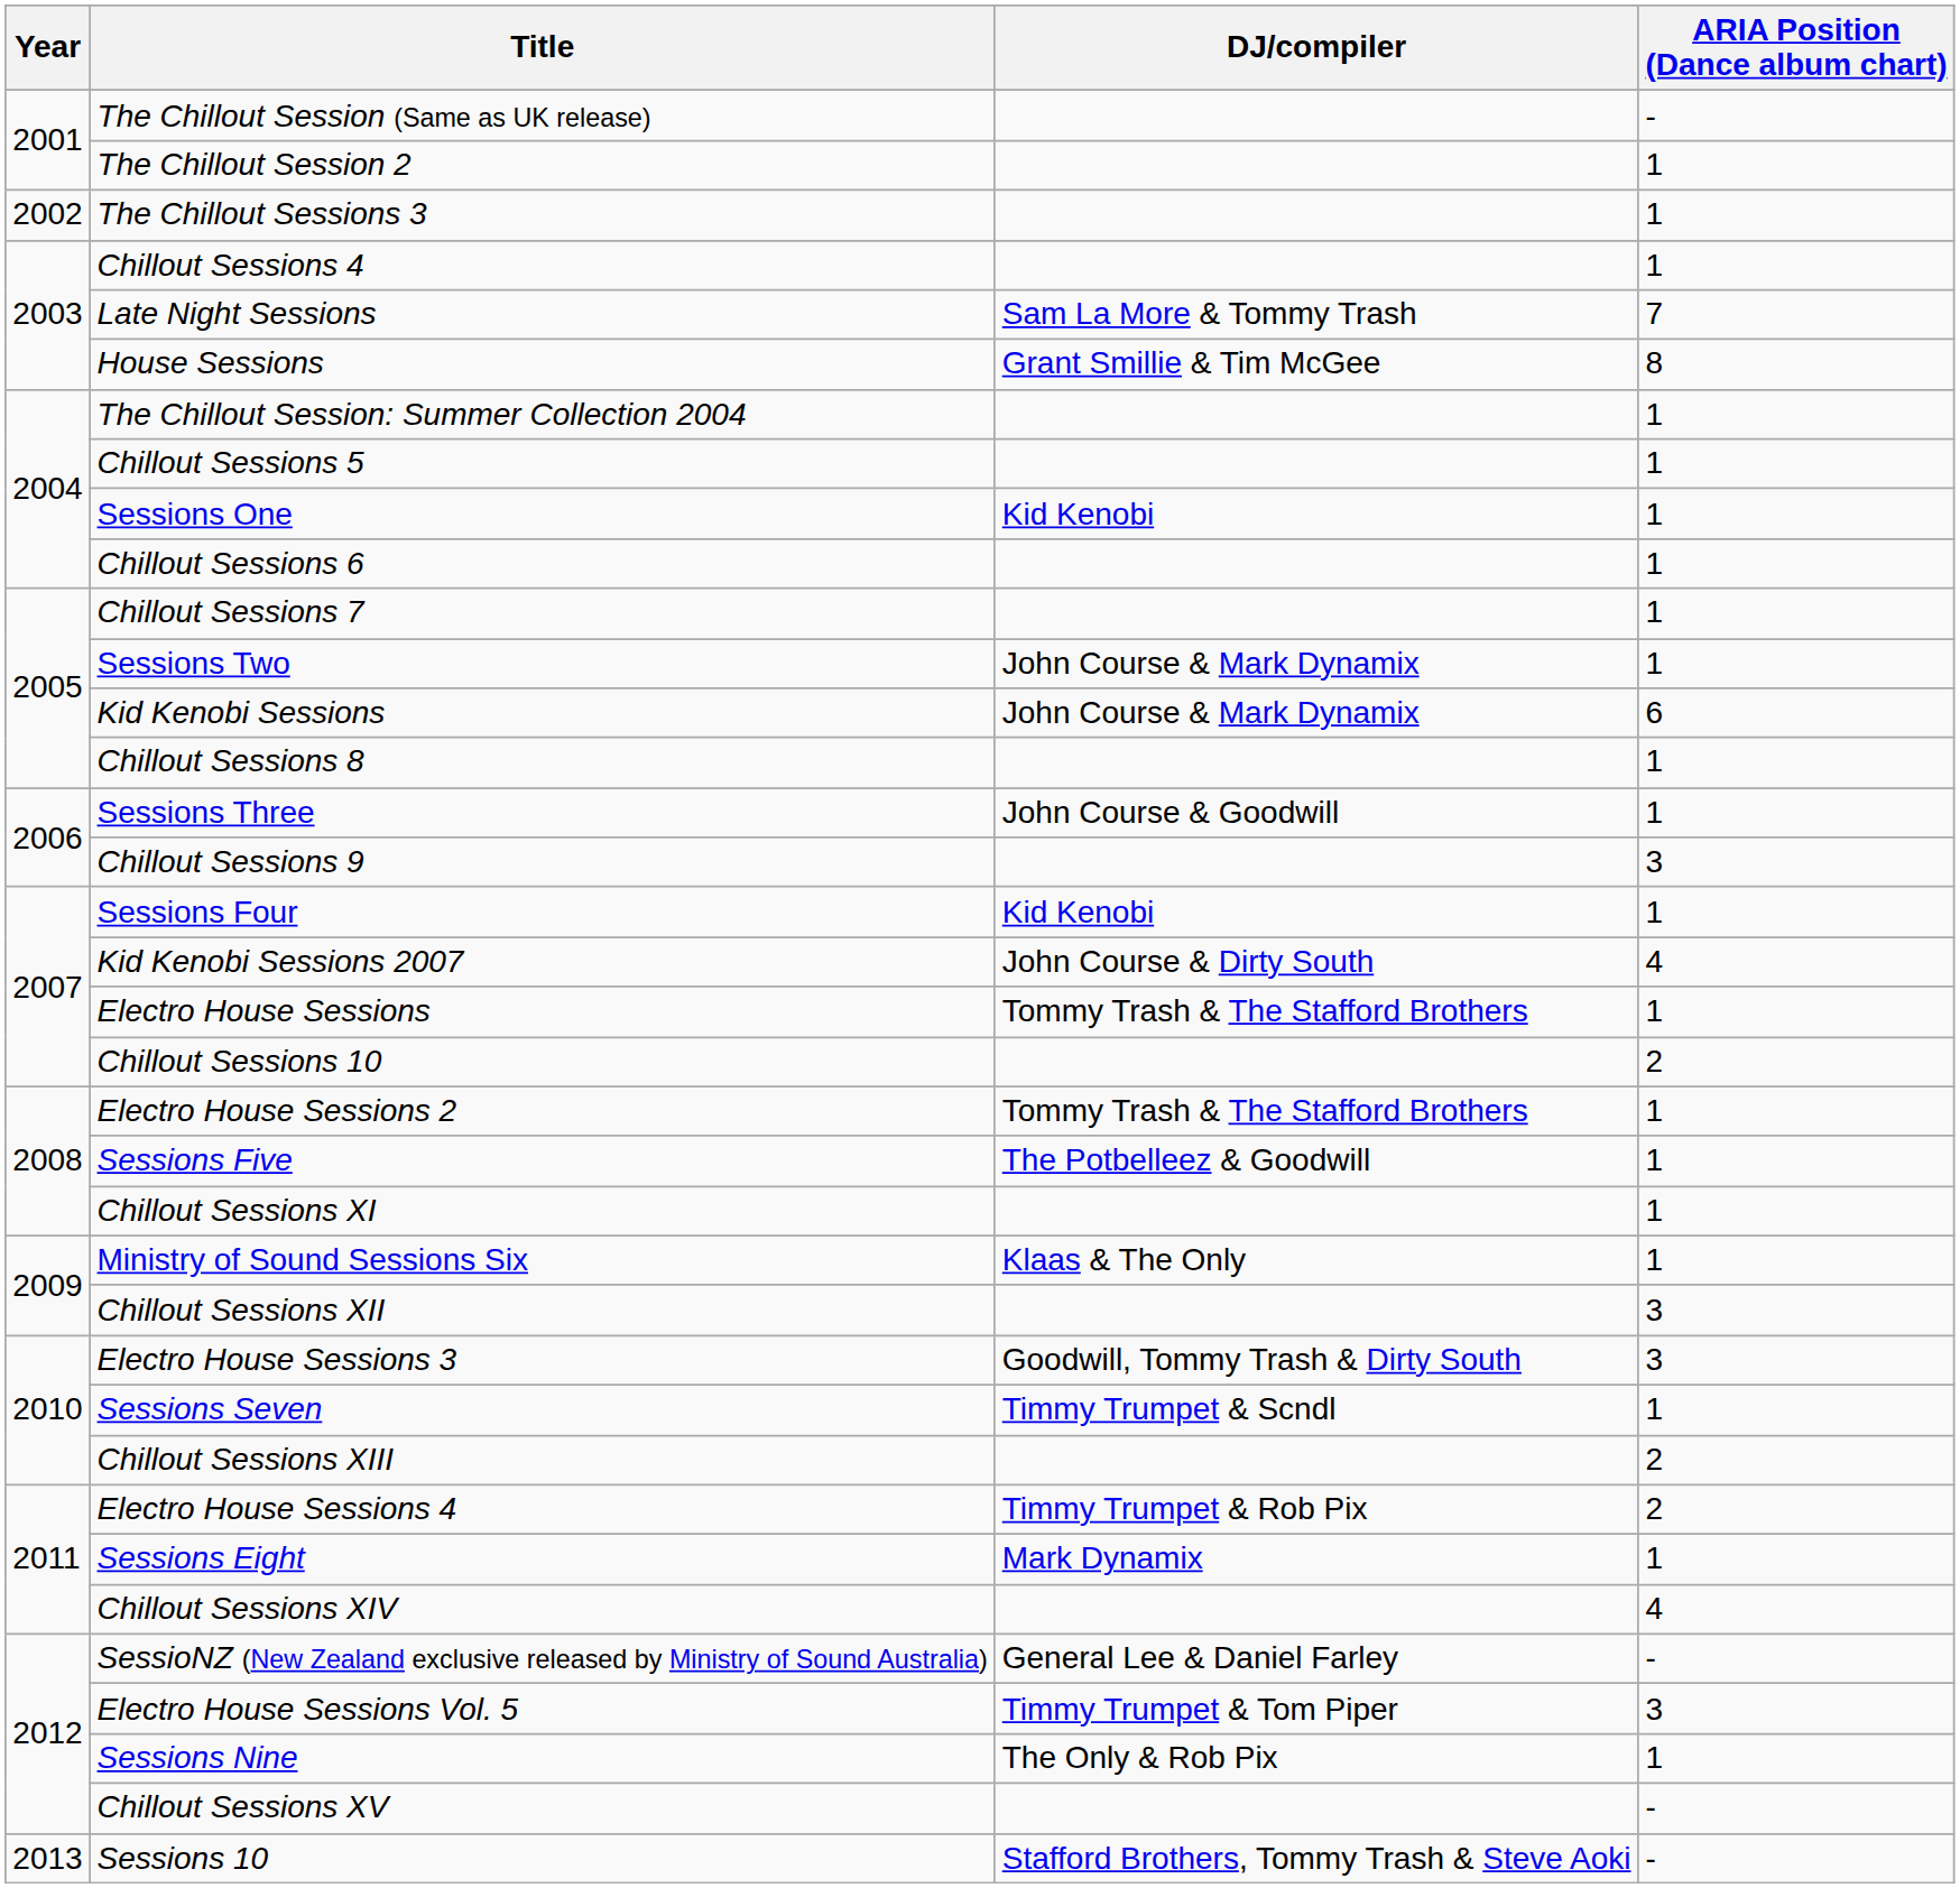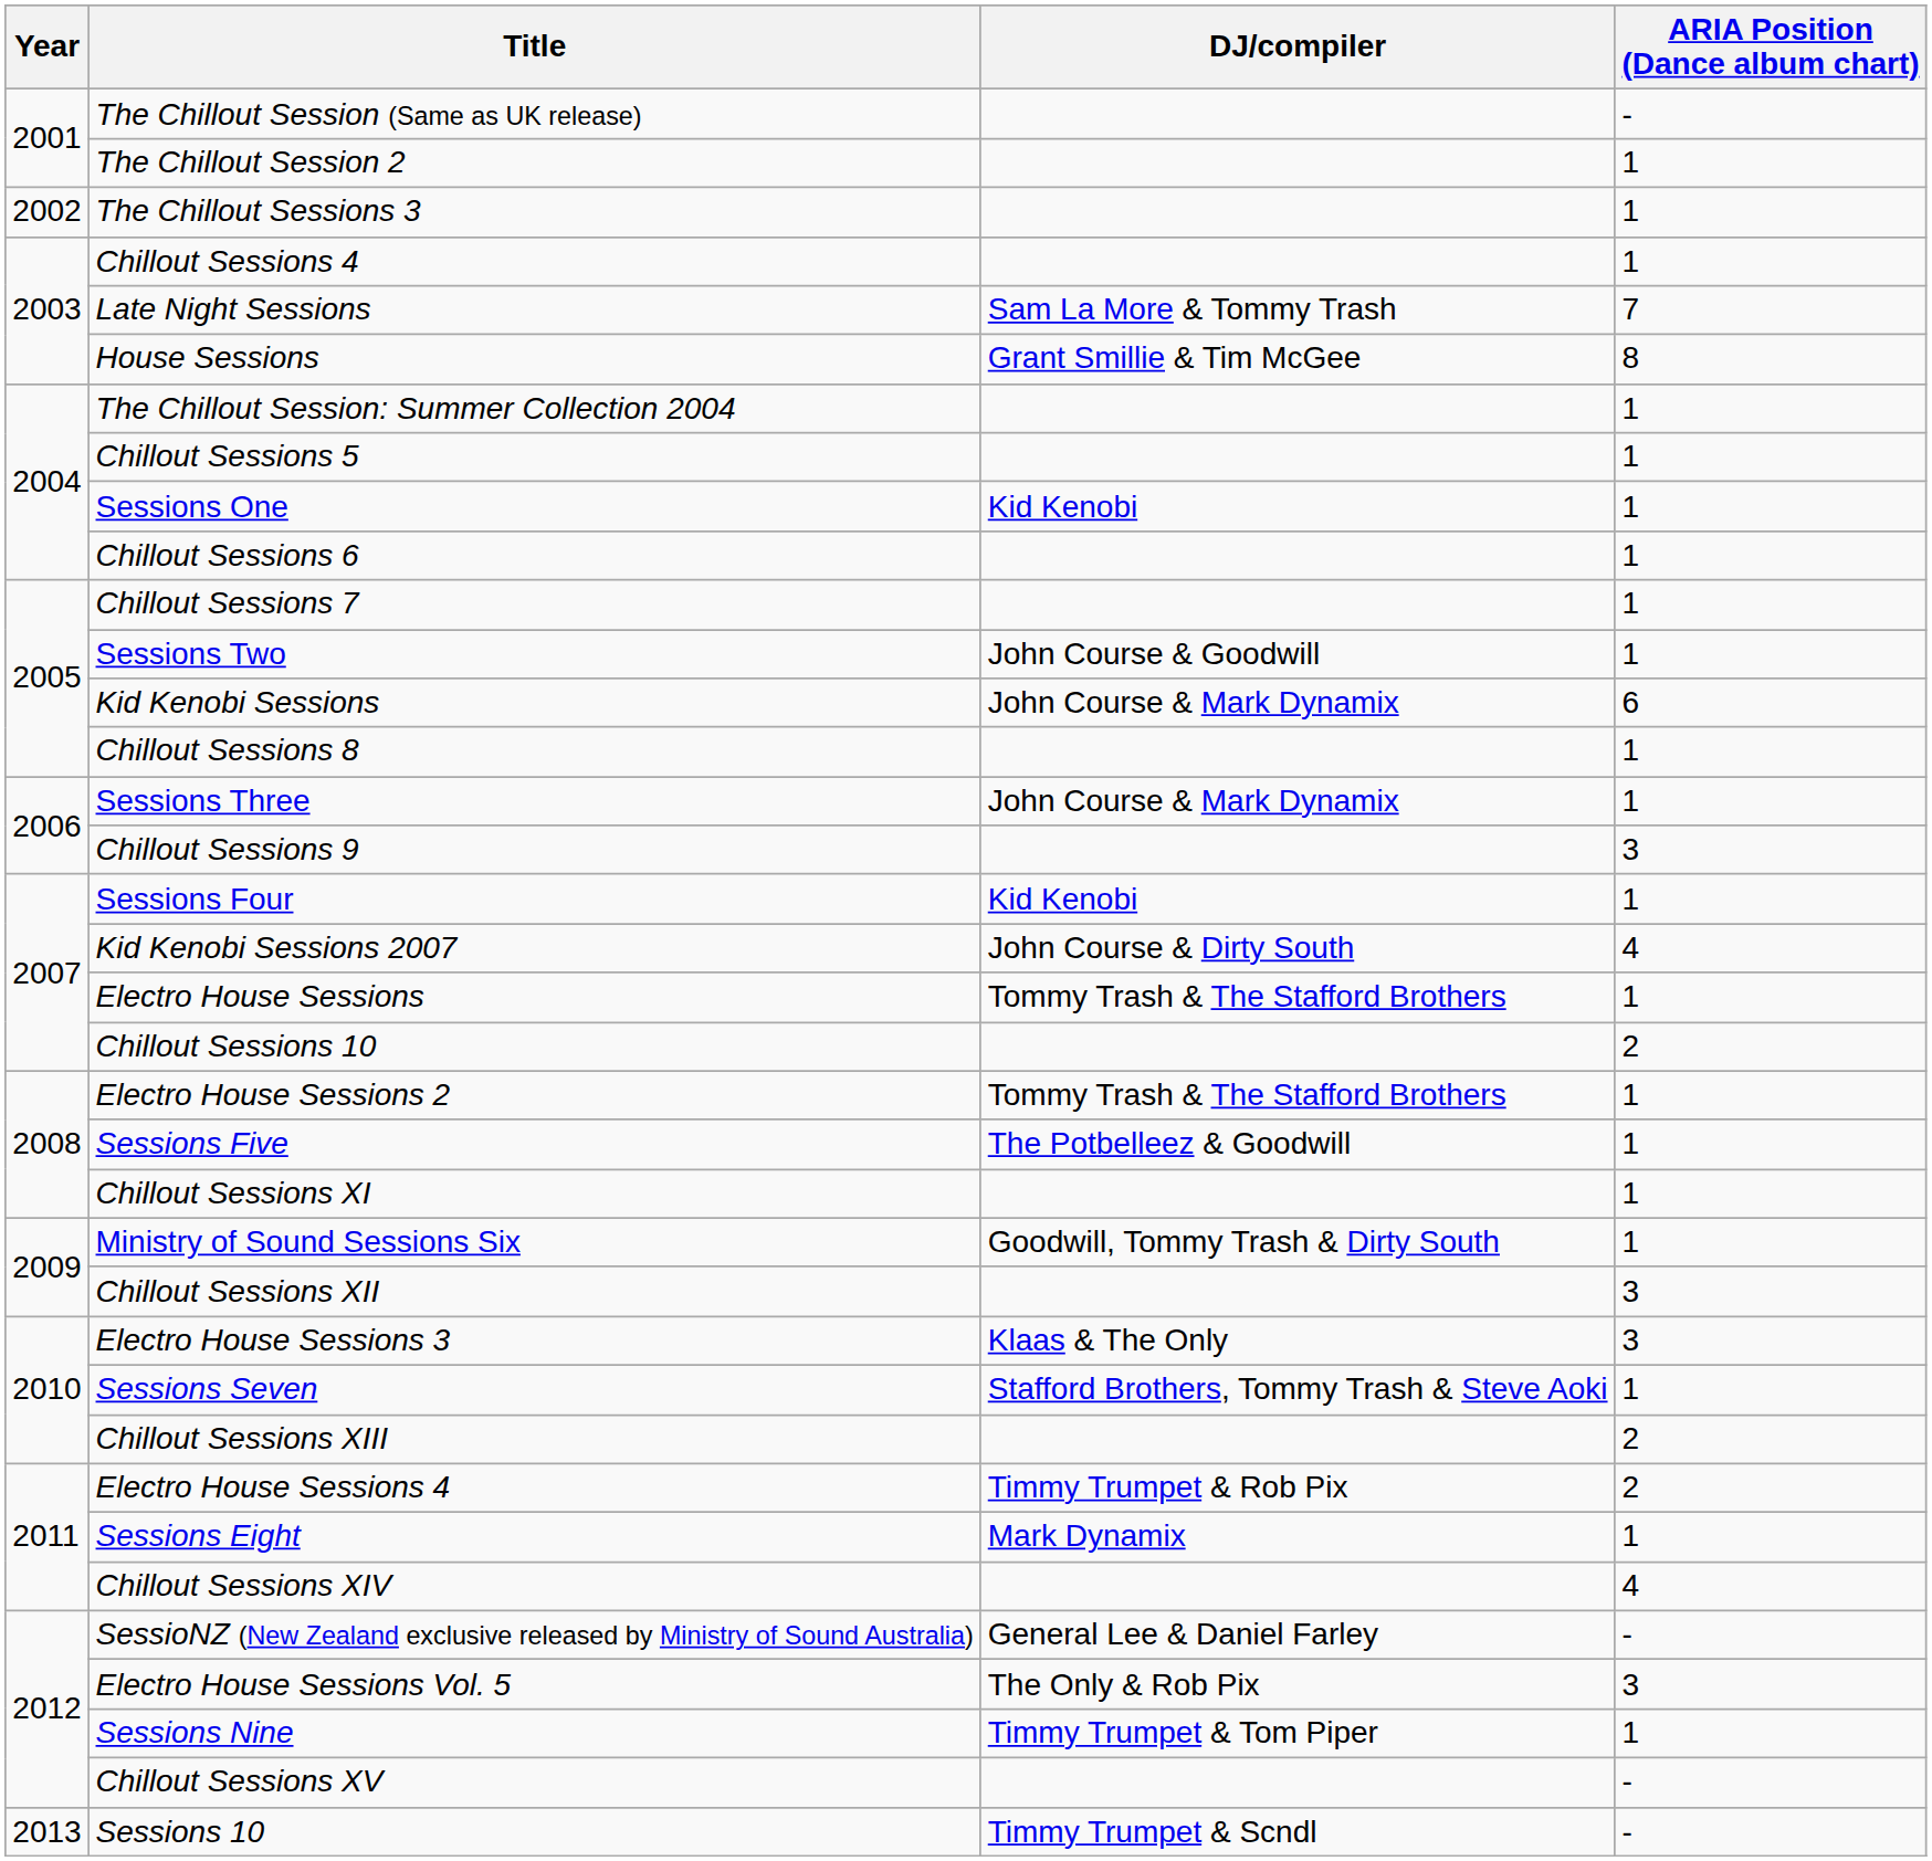 <table class="wikitable">
 <tr>
 <th>Year</th>
 <th>Title</th>
 <th>DJ/compiler</th>
 <th><a href='#'>ARIA Position<br>(Dance album chart)</a></th>
 </tr>
 <tr>
 <td rowspan=2>2001</td>
 <td><em>The Chillout Session</em> <small>(Same as UK release)</small></td>
 <td></td>
 <td>-</td>
 </tr>
 <tr>
 <td><em>The Chillout Session 2</em></td>
 <td></td>
 <td>1</td>
 </tr>
 <tr>
 <td>2002</td>
 <td><em>The Chillout Sessions 3</em></td>
 <td></td>
 <td>1</td>
 </tr>
 <tr>
 <td rowspan=3>2003</td>
 <td><em>Chillout Sessions 4</em></td>
 <td></td>
 <td>1</td>
 </tr>
 <tr>
 <td><em>Late Night Sessions</em></td>
 <td><a href='#'>Sam La More</a> & Tommy Trash</td>
 <td>7</td>
 </tr>
 <tr>
 <td><em>House Sessions</em></td>
 <td><a href='#'>Grant Smillie</a> & Tim McGee</td>
 <td>8</td>
 </tr>
 <tr>
 <td rowspan=4>2004</td>
 <td><em>The Chillout Session: Summer Collection 2004</em></td>
 <td></td>
 <td>1</td>
 </tr>
 <tr>
 <td><em>Chillout Sessions 5</em></td>
 <td></td>
 <td>1</td>
 </tr>
 <tr>
 <td><a href='#'>Sessions One</a></td>
 <td><a href='#'>Kid Kenobi</a></td>
 <td>1</td>
 </tr>
 <tr>
 <td><em>Chillout Sessions 6</em></td>
 <td></td>
 <td>1</td>
 </tr>
 <tr>
 <td rowspan=4>2005</td>
 <td><em>Chillout Sessions 7</em></td>
 <td></td>
 <td>1</td>
 </tr>
 <tr>
 <td><a href='#'>Sessions Two</a></td>
-<td>John Course & <a href='#'>Mark Dynamix</a></td>
+<td>John Course & Goodwill</td>
 <td>1</td>
 </tr>
 <tr>
 <td><em>Kid Kenobi Sessions</em></td>
 <td>John Course & <a href='#'>Mark Dynamix</a></td>
 <td>6</td>
 </tr>
 <tr>
 <td><em>Chillout Sessions 8</em></td>
 <td></td>
 <td>1</td>
 </tr>
 <tr>
 <td rowspan=2>2006</td>
 <td><a href='#'>Sessions Three</a></td>
-<td>John Course & Goodwill</td>
+<td>John Course & <a href='#'>Mark Dynamix</a></td>
 <td>1</td>
 </tr>
 <tr>
 <td><em>Chillout Sessions 9</em></td>
 <td></td>
 <td>3</td>
 </tr>
 <tr>
 <td rowspan=4>2007</td>
 <td><a href='#'>Sessions Four</a></td>
 <td><a href='#'>Kid Kenobi</a></td>
 <td>1</td>
 </tr>
 <tr>
 <td><em>Kid Kenobi Sessions 2007</em></td>
 <td>John Course & <a href='#'>Dirty South</a></td>
 <td>4</td>
 </tr>
 <tr>
 <td><em>Electro House Sessions</em></td>
 <td>Tommy Trash & <a href='#'>The Stafford Brothers</a></td>
 <td>1</td>
 </tr>
 <tr>
 <td><em>Chillout Sessions 10</em></td>
 <td></td>
 <td>2</td>
 </tr>
 <tr>
 <td rowspan=3>2008</td>
 <td><em>Electro House Sessions 2</em></td>
 <td>Tommy Trash & <a href='#'>The Stafford Brothers</a></td>
 <td>1</td>
 </tr>
 <tr>
 <td><em><a href='#'>Sessions Five</a></em></td>
 <td><a href='#'>The Potbelleez</a> & Goodwill</td>
 <td>1</td>
 </tr>
 <tr>
 <td><em>Chillout Sessions XI</em></td>
 <td></td>
 <td>1</td>
 </tr>
 <tr>
 <td rowspan=2>2009</td>
 <td><a href='#'>Ministry of Sound Sessions Six</a></td>
-<td><a href='#'>Klaas</a> & The Only</td>
+<td>Goodwill, Tommy Trash & <a href='#'>Dirty South</a></td>
 <td>1</td>
 </tr>
 <tr>
 <td><em>Chillout Sessions XII</em></td>
 <td></td>
 <td>3</td>
 </tr>
 <tr>
 <td rowspan=3>2010</td>
 <td><em>Electro House Sessions 3</em></td>
-<td>Goodwill, Tommy Trash & <a href='#'>Dirty South</a></td>
+<td><a href='#'>Klaas</a> & The Only</td>
 <td>3</td>
 </tr>
 <tr>
 <td><em><a href='#'>Sessions Seven</a></em></td>
-<td><a href='#'>Timmy Trumpet</a> & Scndl</td>
+<td><a href='#'>Stafford Brothers</a>, Tommy Trash & <a href='#'>Steve Aoki</a></td>
 <td>1</td>
 </tr>
 <tr>
 <td><em>Chillout Sessions XIII</em></td>
 <td></td>
 <td>2</td>
 </tr>
 <tr>
 <td rowspan=3>2011</td>
 <td><em>Electro House Sessions 4</em></td>
 <td><a href='#'>Timmy Trumpet</a> & Rob Pix</td>
 <td>2</td>
 </tr>
 <tr>
 <td><em><a href='#'>Sessions Eight</a></em></td>
 <td><a href='#'>Mark Dynamix</a></td>
 <td>1</td>
 </tr>
 <tr>
 <td><em>Chillout Sessions XIV</em></td>
 <td></td>
 <td>4</td>
 </tr>
 <tr>
 <td rowspan=4>2012</td>
 <td><em>SessioNZ</em> <small>(<a href='#'>New Zealand</a> exclusive released by <a href='#'>Ministry of Sound Australia</a>)</small></td>
 <td>General Lee & Daniel Farley</td>
 <td>-</td>
 </tr>
 <tr>
 <td><em>Electro House Sessions Vol. 5</em></td>
-<td><a href='#'>Timmy Trumpet</a> & Tom Piper</td>
+<td>The Only & Rob Pix</td>
 <td>3</td>
 </tr>
 <tr>
 <td><em><a href='#'>Sessions Nine</a></em></td>
-<td>The Only & Rob Pix</td>
+<td><a href='#'>Timmy Trumpet</a> & Tom Piper</td>
 <td>1</td>
 </tr>
 <tr>
 <td><em>Chillout Sessions XV</em></td>
 <td></td>
 <td>-</td>
 </tr>
 <tr>
 <td>2013</td>
 <td><em>Sessions 10</em></td>
-<td><a href='#'>Stafford Brothers</a>, Tommy Trash & <a href='#'>Steve Aoki</a></td>
+<td><a href='#'>Timmy Trumpet</a> & Scndl</td>
 <td>-</td>
 </tr>
 <tr>
 </tr>
 </table>
